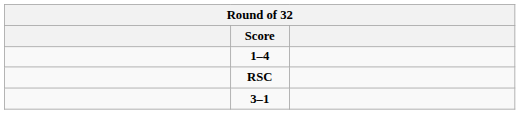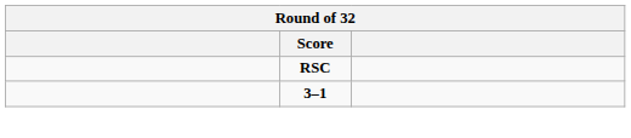 <table class="wikitable" style="text-align: center; font-size:90% ">
 <tr>
 <th colspan=3>Round of 32</th>
 </tr>
 <tr>
 <th width="250"></th>
 <th width="60">Score</th>
 <th width="250"></th>
-</tr>
-<tr>
-<td align=left></td>
-<td><strong>1–4</strong></td>
-<td align=left><strong></strong></td>
 </tr>
 <tr>
 <td align=left></td>
 <td><strong>RSC</strong></td>
 <td align=left><strong></strong></td>
 </tr>
 <tr>
 <td align=left><strong></strong></td>
 <td><strong>3–1</strong></td>
 <td align=left></td>
 </tr>
 </table>
